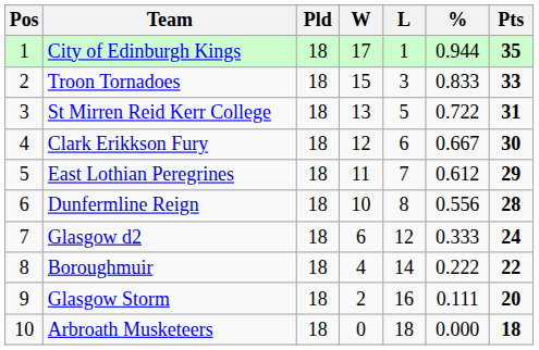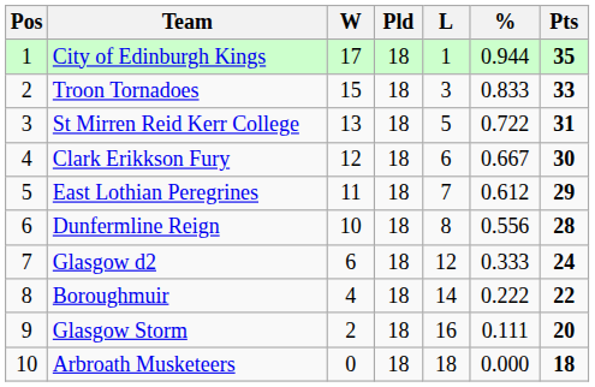 <table class="wikitable" style="text-align: center;">
 <tr>
 <th>Pos</th>
 <th scope="col" style="width: 200px;">Team</th>
+<th scope="col" style="width: 28px;">W</th>
 <th scope="col" style="width: 28px;">Pld</th>
-<th scope="col" style="width: 28px;">W</th>
 <th scope="col" style="width: 28px;">L</th>
 <th scope="col" style="width: 45px;">%</th>
 <th scope="col" style="width: 28px;">Pts</th>
 </tr>
 <tr style="background: #ccffcc;">
 <td>1</td>
 <td style="text-align:left;"><a href='#'>City of Edinburgh Kings</a></td>
+<td>17</td>
 <td>18</td>
-<td>17</td>
 <td>1</td>
 <td>0.944</td>
 <td><strong>35</strong></td>
 </tr>
 <tr style="background: ;">
 <td>2</td>
 <td style="text-align:left;"><a href='#'>Troon Tornadoes</a></td>
+<td>15</td>
 <td>18</td>
-<td>15</td>
 <td>3</td>
 <td>0.833</td>
 <td><strong>33</strong></td>
 </tr>
 <tr style="background: ;">
 <td>3</td>
 <td style="text-align:left;"><a href='#'>St Mirren Reid Kerr College</a></td>
+<td>13</td>
 <td>18</td>
-<td>13</td>
 <td>5</td>
 <td>0.722</td>
 <td><strong>31</strong></td>
 </tr>
 <tr style="background: ;">
 <td>4</td>
 <td style="text-align:left;"><a href='#'>Clark Erikkson Fury</a></td>
+<td>12</td>
 <td>18</td>
-<td>12</td>
 <td>6</td>
 <td>0.667</td>
 <td><strong>30</strong></td>
 </tr>
 <tr style="background: ;">
 <td>5</td>
 <td style="text-align:left;"><a href='#'>East Lothian Peregrines</a></td>
+<td>11</td>
 <td>18</td>
-<td>11</td>
 <td>7</td>
 <td>0.612</td>
 <td><strong>29</strong></td>
 </tr>
 <tr style="background: ;">
 <td>6</td>
 <td style="text-align:left;"><a href='#'>Dunfermline Reign</a></td>
+<td>10</td>
 <td>18</td>
-<td>10</td>
 <td>8</td>
 <td>0.556</td>
 <td><strong>28</strong></td>
 </tr>
 <tr style="background: ;">
 <td>7</td>
 <td style="text-align:left;"><a href='#'>Glasgow d2</a></td>
+<td>6</td>
 <td>18</td>
-<td>6</td>
 <td>12</td>
 <td>0.333</td>
 <td><strong>24</strong></td>
 </tr>
 <tr style="background: ;">
 <td>8</td>
 <td style="text-align:left;"><a href='#'>Boroughmuir</a></td>
+<td>4</td>
 <td>18</td>
-<td>4</td>
 <td>14</td>
 <td>0.222</td>
 <td><strong>22</strong></td>
 </tr>
 <tr>
 <td>9</td>
 <td style="text-align:left;"><a href='#'>Glasgow Storm</a></td>
+<td>2</td>
 <td>18</td>
-<td>2</td>
 <td>16</td>
 <td>0.111</td>
 <td><strong>20</strong></td>
 </tr>
 <tr>
 <td>10</td>
 <td style="text-align:left;"><a href='#'>Arbroath Musketeers</a></td>
+<td>0</td>
 <td>18</td>
-<td>0</td>
 <td>18</td>
 <td>0.000</td>
 <td><strong>18</strong></td>
 </tr>
 </table>
